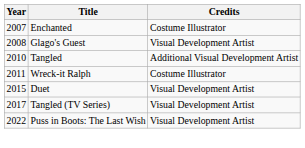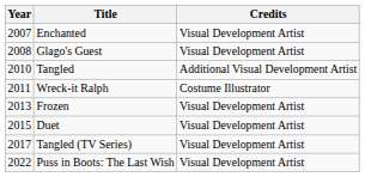 <table class="wikitable">
 <tr>
 <th>Year</th>
 <th>Title</th>
 <th>Credits</th>
 </tr>
 <tr>
 <td>2007</td>
 <td>Enchanted</td>
-<td>Costume Illustrator</td>
+<td>Visual Development Artist</td>
 </tr>
 <tr>
 <td>2008</td>
 <td>Glago's Guest</td>
 <td>Visual Development Artist</td>
 </tr>
 <tr>
 <td>2010</td>
 <td>Tangled</td>
 <td>Additional Visual Development Artist</td>
 </tr>
 <tr>
 <td>2011</td>
 <td>Wreck-it Ralph</td>
 <td>Costume Illustrator</td>
 </tr>
 <tr>
+<td>2013</td>
+<td>Frozen</td>
+<td>Visual Development Artist</td>
+</tr>
+<tr>
 <td>2015</td>
 <td>Duet</td>
 <td>Visual Development Artist</td>
 </tr>
 <tr>
 <td>2017</td>
 <td>Tangled (TV Series)</td>
 <td>Visual Development Artist</td>
 </tr>
 <tr>
 <td>2022</td>
 <td>Puss in Boots: The Last Wish</td>
 <td>Visual Development Artist</td>
 </tr>
 </table>
